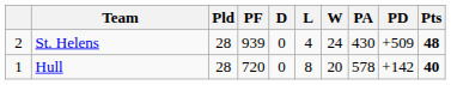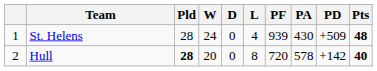 <table class="wikitable" style="text-align:center;">
 <tr>
 <th style="width:20px;" abbr="Position"></th>
 <th width=175>Team</th>
 <th style="width:20px;" abbr="Played">Pld</th>
-<th style="width:20px;" abbr="Points for">PF</th>
+<th style="width:20px;" abbr="Won">W</th>
 <th style="width:20px;" abbr="Drawn">D</th>
 <th style="width:20px;" abbr="Lost">L</th>
-<th style="width:20px;" abbr="Won">W</th>
+<th style="width:20px;" abbr="Points for">PF</th>
 <th style="width:20px;" abbr="Points against">PA</th>
 <th style="width:20px;" abbr="Points difference">PD</th>
 <th style="width:20px;" abbr="Points">Pts</th>
 </tr>
 <tr>
-<td>2</td>
+<td>1</td>
 <td style="text-align:left;"> <a href='#'>St. Helens</a></td>
 <td>28</td>
-<td>939</td>
+<td>24</td>
 <td>0</td>
 <td>4</td>
-<td>24</td>
+<td>939</td>
 <td>430</td>
 <td>+509</td>
 <td><strong>48</strong></td>
 </tr>
 <tr>
-<td>1</td>
+<td>2</td>
 <td style="text-align:left;"> <a href='#'>Hull</a></td>
-<td>28</td>
-<td>720</td>
+<td><strong>28</strong></td>
+<td>20</td>
 <td>0</td>
 <td>8</td>
-<td>20</td>
+<td>720</td>
 <td>578</td>
 <td>+142</td>
 <td><strong>40</strong></td>
 </tr>
 </table>
